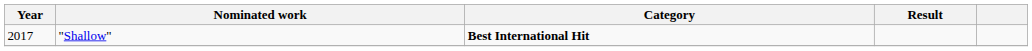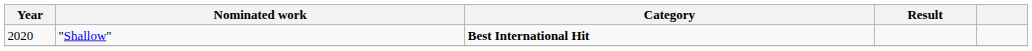 <table class="wikitable" style="width:100%;">
 <tr>
 <th width=5%>Year</th>
 <th style="width:40%;">Nominated work</th>
 <th style="width:40%;">Category</th>
 <th style="width:10%;">Result</th>
 <th width=5%></th>
 </tr>
 <tr>
-<td>2017</td>
+<td>2020</td>
 <td>"<a href='#'>Shallow</a>"</td>
 <td><strong>Best International Hit</strong></td>
 <td></td>
 <td style="text-align:center;"></td>
 </tr>
 <tr>
 </tr>
 </table>
